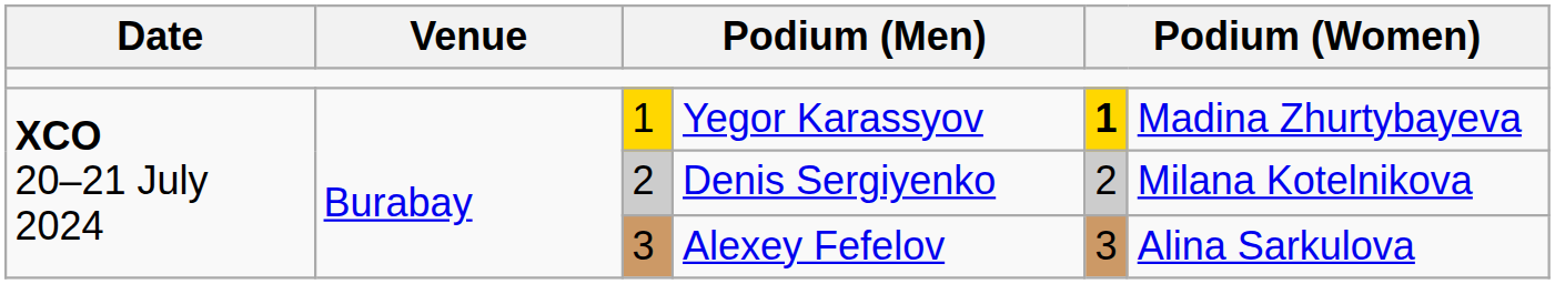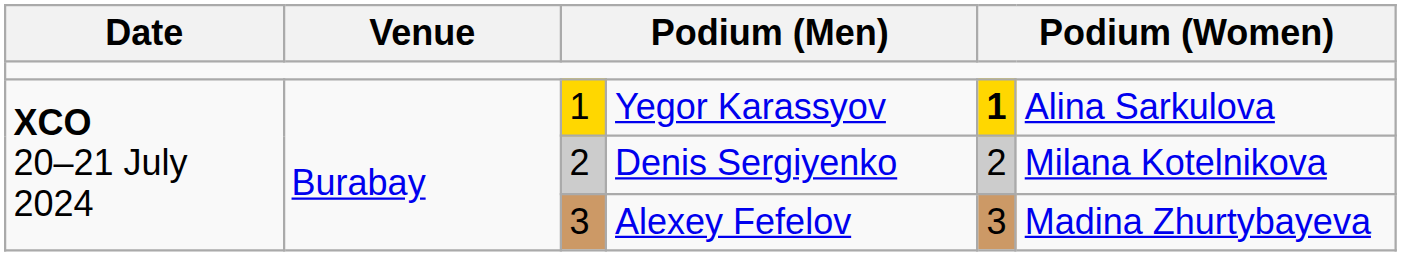 <table class="wikitable" width=70%>
 <tr>
 <th>Date</th>
 <th width=20%>Venue</th>
 <th colspan=2 width=30%>Podium (Men)</th>
 <th colspan=2 width=30%>Podium (Women)</th>
 </tr>
 <tr>
 <td colspan=6></td>
 </tr>
 <tr>
 <td rowspan=3><strong>XCO</strong> <br> 20–21 July 2024</td>
 <td rowspan=3><br><a href='#'>Burabay</a></td>
 <td bgcolor=FFD700>1</td>
 <td><a href='#'>Yegor Karassyov</a></td>
 <td bgcolor=FFD700><strong>1</strong></td>
-<td><a href='#'>Madina Zhurtybayeva</a></td>
+<td><a href='#'>Alina Sarkulova</a></td>
 </tr>
 <tr>
 <td bgcolor=CCCCCC>2</td>
 <td><a href='#'>Denis Sergiyenko</a></td>
 <td bgcolor=CCCCCC>2</td>
 <td><a href='#'>Milana Kotelnikova</a></td>
 </tr>
 <tr>
 <td bgcolor=CC9966>3</td>
 <td><a href='#'>Alexey Fefelov</a></td>
 <td bgcolor=CC9966>3</td>
-<td><a href='#'>Alina Sarkulova</a></td>
+<td><a href='#'>Madina Zhurtybayeva</a></td>
 </tr>
 </table>
